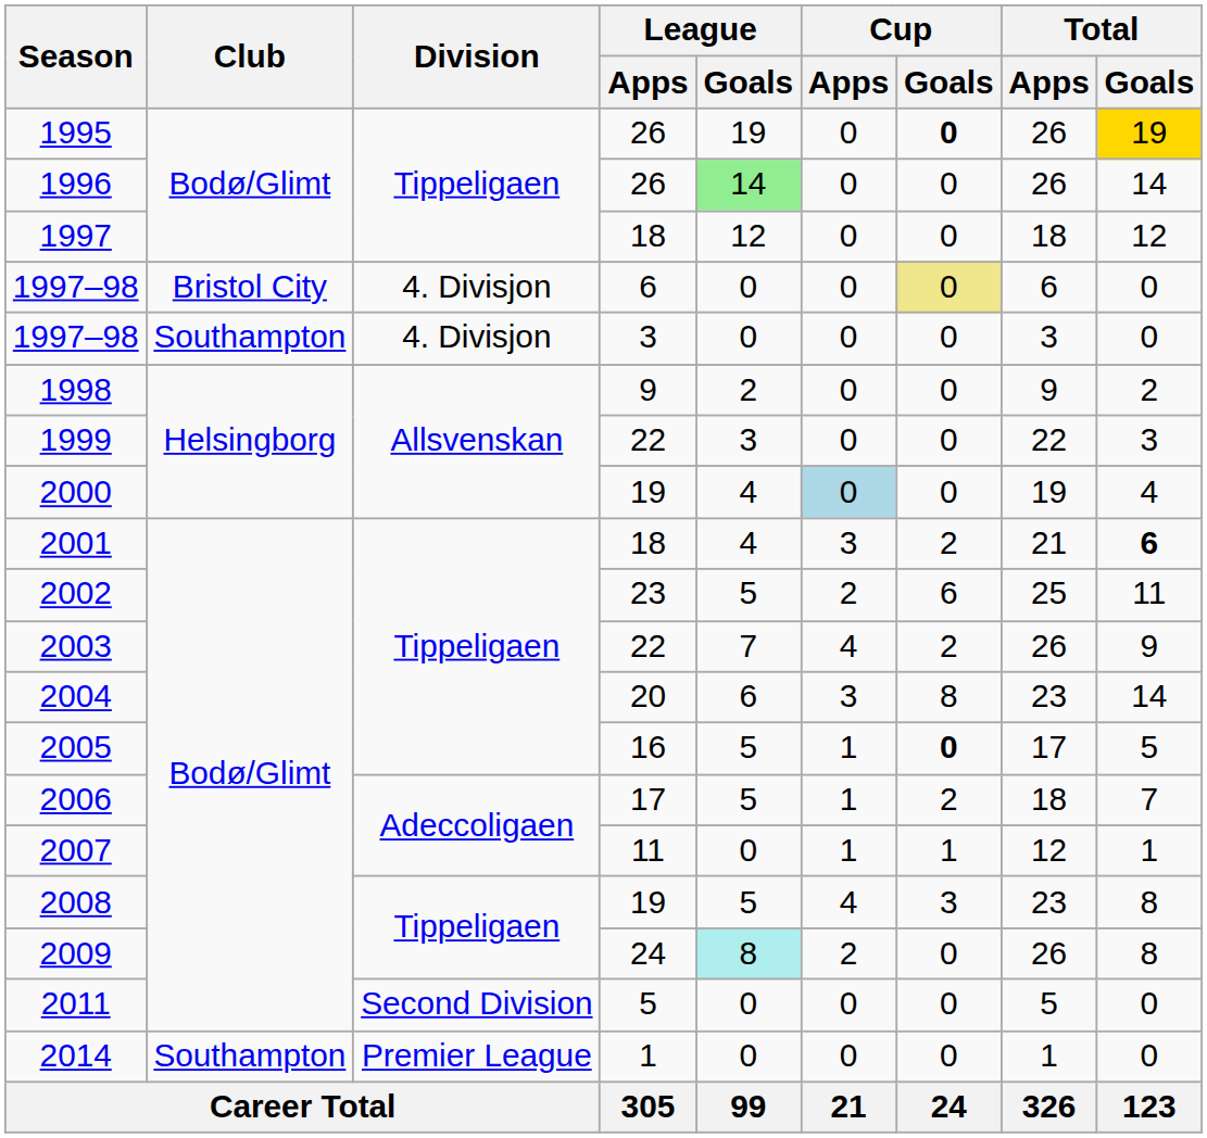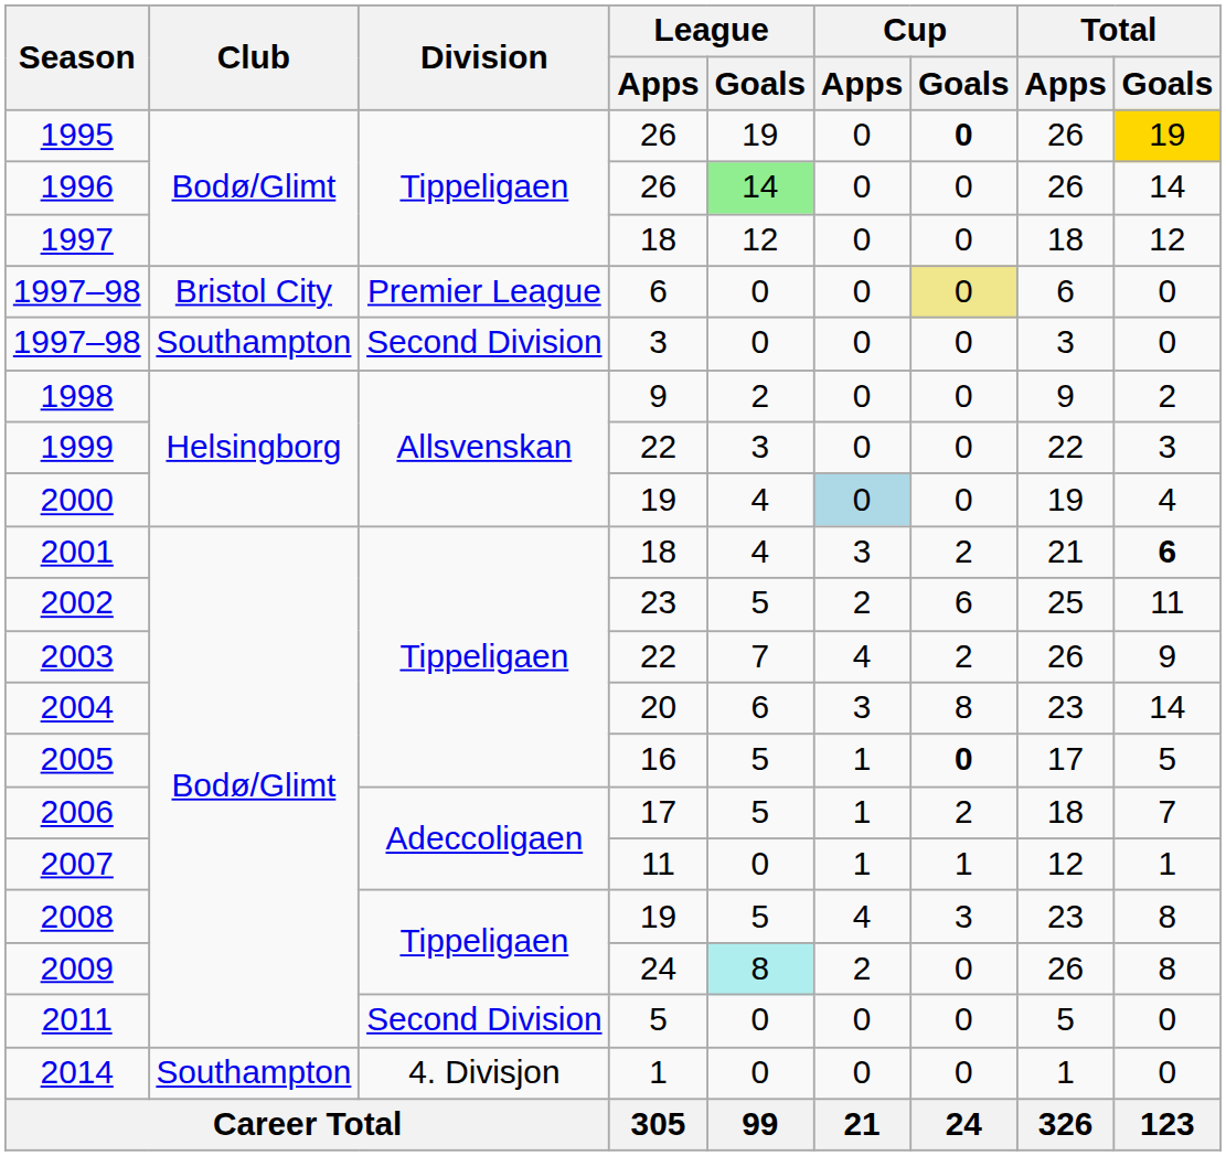 <table class="wikitable" style="text-align: center;">
 <tr>
 <th rowspan="2">Season</th>
 <th rowspan="2">Club</th>
 <th rowspan="2">Division</th>
 <th colspan="2">League</th>
 <th colspan="2">Cup</th>
 <th colspan="2">Total</th>
 </tr>
 <tr>
 <th>Apps</th>
 <th>Goals</th>
 <th>Apps</th>
 <th>Goals</th>
 <th>Apps</th>
 <th>Goals</th>
 </tr>
 <tr>
 <td><a href='#'>1995</a></td>
 <td rowspan="3" valign="center"><a href='#'>Bodø/Glimt</a></td>
 <td rowspan="3" valign="center"><a href='#'>Tippeligaen</a></td>
 <td>26</td>
 <td>19</td>
 <td>0</td>
 <td><strong>0</strong></td>
 <td>26</td>
 <td style="background: gold;">19</td>
 </tr>
 <tr>
 <td><a href='#'>1996</a></td>
 <td>26</td>
 <td style="background: lightgreen;">14</td>
 <td>0</td>
 <td>0</td>
 <td>26</td>
 <td>14</td>
 </tr>
 <tr>
 <td><a href='#'>1997</a></td>
 <td>18</td>
 <td>12</td>
 <td>0</td>
 <td>0</td>
 <td>18</td>
 <td>12</td>
 </tr>
 <tr>
 <td><a href='#'>1997–98</a></td>
 <td rowspan="1" valign="center"><a href='#'>Bristol City</a></td>
-<td rowspan="1" valign="center">4. Divisjon</td>
+<td rowspan="1" valign="center"><a href='#'>Premier League</a></td>
 <td>6</td>
 <td>0</td>
 <td>0</td>
 <td style="background: khaki;">0</td>
 <td>6</td>
 <td>0</td>
 </tr>
 <tr>
 <td><a href='#'>1997–98</a></td>
 <td rowspan="1" valign="center"><a href='#'>Southampton</a></td>
-<td rowspan="1" valign="center">4. Divisjon</td>
+<td rowspan="1" valign="center"><a href='#'>Second Division</a></td>
 <td>3</td>
 <td>0</td>
 <td>0</td>
 <td>0</td>
 <td>3</td>
 <td>0</td>
 </tr>
 <tr>
 <td><a href='#'>1998</a></td>
 <td rowspan="3" valign="center"><a href='#'>Helsingborg</a></td>
 <td rowspan="3" valign="center"><a href='#'>Allsvenskan</a></td>
 <td>9</td>
 <td>2</td>
 <td>0</td>
 <td>0</td>
 <td>9</td>
 <td>2</td>
 </tr>
 <tr>
 <td><a href='#'>1999</a></td>
 <td>22</td>
 <td>3</td>
 <td>0</td>
 <td>0</td>
 <td>22</td>
 <td>3</td>
 </tr>
 <tr>
 <td><a href='#'>2000</a></td>
 <td>19</td>
 <td>4</td>
 <td style="background: lightblue;">0</td>
 <td>0</td>
 <td>19</td>
 <td>4</td>
 </tr>
 <tr>
 <td><a href='#'>2001</a></td>
 <td rowspan="10" valign="center"><a href='#'>Bodø/Glimt</a></td>
 <td rowspan="5" valign="center"><a href='#'>Tippeligaen</a></td>
 <td>18</td>
 <td>4</td>
 <td>3</td>
 <td>2</td>
 <td>21</td>
 <td><strong>6</strong></td>
 </tr>
 <tr>
 <td><a href='#'>2002</a></td>
 <td>23</td>
 <td>5</td>
 <td>2</td>
 <td>6</td>
 <td>25</td>
 <td>11</td>
 </tr>
 <tr>
 <td><a href='#'>2003</a></td>
 <td>22</td>
 <td>7</td>
 <td>4</td>
 <td>2</td>
 <td>26</td>
 <td>9</td>
 </tr>
 <tr>
 <td><a href='#'>2004</a></td>
 <td>20</td>
 <td>6</td>
 <td>3</td>
 <td>8</td>
 <td>23</td>
 <td>14</td>
 </tr>
 <tr>
 <td><a href='#'>2005</a></td>
 <td>16</td>
 <td>5</td>
 <td>1</td>
 <td><strong>0</strong></td>
 <td>17</td>
 <td>5</td>
 </tr>
 <tr>
 <td><a href='#'>2006</a></td>
 <td rowspan="2" valign="center"><a href='#'>Adeccoligaen</a></td>
 <td>17</td>
 <td>5</td>
 <td>1</td>
 <td>2</td>
 <td>18</td>
 <td>7</td>
 </tr>
 <tr>
 <td><a href='#'>2007</a></td>
 <td>11</td>
 <td>0</td>
 <td>1</td>
 <td>1</td>
 <td>12</td>
 <td>1</td>
 </tr>
 <tr>
 <td><a href='#'>2008</a></td>
 <td rowspan="2" valign="center"><a href='#'>Tippeligaen</a></td>
 <td>19</td>
 <td>5</td>
 <td>4</td>
 <td>3</td>
 <td>23</td>
 <td>8</td>
 </tr>
 <tr>
 <td><a href='#'>2009</a></td>
 <td>24</td>
 <td style="background: paleturquoise;">8</td>
 <td>2</td>
 <td>0</td>
 <td>26</td>
 <td>8</td>
 </tr>
 <tr>
 <td><a href='#'>2011</a></td>
 <td rowspan="1" valign="center"><a href='#'>Second Division</a></td>
 <td>5</td>
 <td>0</td>
 <td>0</td>
 <td>0</td>
 <td>5</td>
 <td>0</td>
 </tr>
 <tr>
 <td><a href='#'>2014</a></td>
 <td rowspan="1" valign="center"><a href='#'>Southampton</a></td>
-<td rowspan="1" valign="center"><a href='#'>Premier League</a></td>
+<td rowspan="1" valign="center">4. Divisjon</td>
 <td>1</td>
 <td>0</td>
 <td>0</td>
 <td>0</td>
 <td>1</td>
 <td>0</td>
 </tr>
 <tr>
 <th colspan="3">Career Total</th>
 <th>305</th>
 <th>99</th>
 <th>21</th>
 <th>24</th>
 <th>326</th>
 <th>123</th>
 </tr>
 </table>
